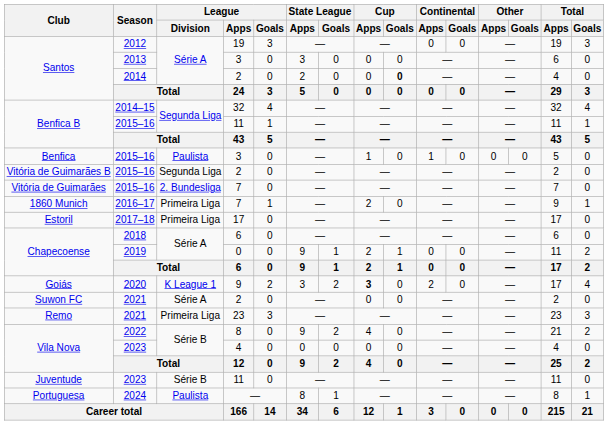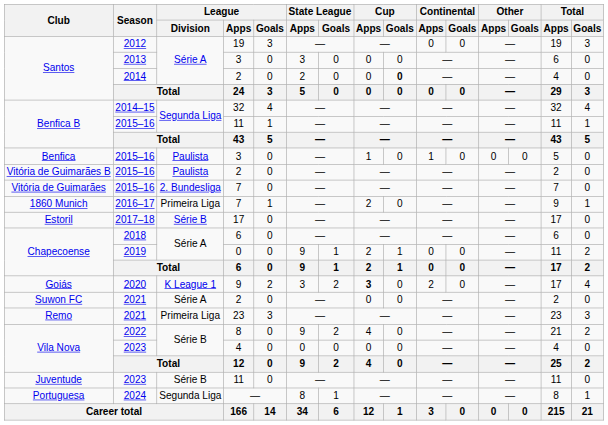 <table class="wikitable" style="text-align: center;">
 <tr>
 <th rowspan=2>Club</th>
 <th rowspan=2>Season</th>
 <th colspan=3>League</th>
 <th colspan=2>State League</th>
 <th colspan=2>Cup</th>
 <th colspan=2>Continental</th>
 <th colspan=2>Other</th>
 <th colspan=2>Total</th>
 </tr>
 <tr>
 <th>Division</th>
 <th>Apps</th>
 <th>Goals</th>
 <th>Apps</th>
 <th>Goals</th>
 <th>Apps</th>
 <th>Goals</th>
 <th>Apps</th>
 <th>Goals</th>
 <th>Apps</th>
 <th>Goals</th>
 <th>Apps</th>
 <th>Goals</th>
 </tr>
 <tr>
 <td rowspan=4><a href='#'>Santos</a></td>
 <td><a href='#'>2012</a></td>
 <td rowspan=3><a href='#'>Série A</a></td>
 <td>19</td>
 <td>3</td>
 <td colspan="2">—</td>
 <td colspan="2">—</td>
 <td>0</td>
 <td>0</td>
 <td colspan="2">—</td>
 <td>19</td>
 <td>3</td>
 </tr>
 <tr>
 <td><a href='#'>2013</a></td>
 <td>3</td>
 <td>0</td>
 <td>3</td>
 <td>0</td>
 <td>0</td>
 <td>0</td>
 <td colspan="2">—</td>
 <td colspan="2">—</td>
 <td>6</td>
 <td>0</td>
 </tr>
 <tr>
 <td><a href='#'>2014</a></td>
 <td>2</td>
 <td>0</td>
 <td>2</td>
 <td>0</td>
 <td>0</td>
 <td><strong>0</strong></td>
 <td colspan="2">—</td>
 <td colspan="2">—</td>
 <td>4</td>
 <td>0</td>
 </tr>
 <tr>
 <th colspan=2>Total</th>
 <th>24</th>
 <th>3</th>
 <th>5</th>
 <th>0</th>
 <th>0</th>
 <th>0</th>
 <th>0</th>
 <th>0</th>
 <th colspan="2">—</th>
 <th>29</th>
 <th>3</th>
 </tr>
 <tr>
 <td rowspan="3"><a href='#'>Benfica B</a></td>
 <td><a href='#'>2014–15</a></td>
 <td rowspan="2"><a href='#'>Segunda Liga</a></td>
 <td>32</td>
 <td>4</td>
 <td colspan="2">—</td>
 <td colspan="2">—</td>
 <td colspan="2">—</td>
 <td colspan="2">—</td>
 <td>32</td>
 <td>4</td>
 </tr>
 <tr>
 <td><a href='#'>2015–16</a></td>
 <td>11</td>
 <td>1</td>
 <td colspan="2">—</td>
 <td colspan="2">—</td>
 <td colspan="2">—</td>
 <td colspan="2">—</td>
 <td>11</td>
 <td>1</td>
 </tr>
 <tr>
 <th colspan=2>Total</th>
 <th>43</th>
 <th>5</th>
 <th colspan="2">—</th>
 <th colspan="2">—</th>
 <th colspan="2">—</th>
 <th colspan="2">—</th>
 <th>43</th>
 <th>5</th>
 </tr>
 <tr>
 <td><a href='#'>Benfica</a></td>
 <td><a href='#'>2015–16</a></td>
 <td><a href='#'>Paulista</a></td>
 <td>3</td>
 <td>0</td>
 <td colspan="2">—</td>
 <td>1</td>
 <td>0</td>
 <td>1</td>
 <td>0</td>
 <td>0</td>
 <td>0</td>
 <td>5</td>
 <td>0</td>
 </tr>
 <tr>
 <td><a href='#'>Vitória de Guimarães B</a></td>
 <td><a href='#'>2015–16</a></td>
-<td>Segunda Liga</td>
+<td><a href='#'>Paulista</a></td>
 <td>2</td>
 <td>0</td>
 <td colspan="2">—</td>
 <td colspan="2">—</td>
 <td colspan="2">—</td>
 <td colspan="2">—</td>
 <td>2</td>
 <td>0</td>
 </tr>
 <tr>
 <td><a href='#'>Vitória de Guimarães</a></td>
 <td><a href='#'>2015–16</a></td>
 <td><a href='#'>2. Bundesliga</a></td>
 <td>7</td>
 <td>0</td>
 <td colspan="2">—</td>
 <td colspan="2">—</td>
 <td colspan="2">—</td>
 <td colspan="2">—</td>
 <td>7</td>
 <td>0</td>
 </tr>
 <tr>
 <td><a href='#'>1860 Munich</a></td>
 <td><a href='#'>2016–17</a></td>
 <td>Primeira Liga</td>
 <td>7</td>
 <td>1</td>
 <td colspan="2">—</td>
 <td>2</td>
 <td>0</td>
 <td colspan="2">—</td>
 <td colspan="2">—</td>
 <td>9</td>
 <td>1</td>
 </tr>
 <tr>
 <td><a href='#'>Estoril</a></td>
 <td><a href='#'>2017–18</a></td>
-<td>Primeira Liga</td>
+<td><a href='#'>Série B</a></td>
 <td>17</td>
 <td>0</td>
 <td colspan="2">—</td>
 <td colspan="2">—</td>
 <td colspan="2">—</td>
 <td colspan="2">—</td>
 <td>17</td>
 <td>0</td>
 </tr>
 <tr>
 <td rowspan="3"><a href='#'>Chapecoense</a></td>
 <td><a href='#'>2018</a></td>
 <td rowspan="2">Série A</td>
 <td>6</td>
 <td>0</td>
 <td colspan="2">—</td>
 <td colspan="2">—</td>
 <td colspan="2">—</td>
 <td colspan="2">—</td>
 <td>6</td>
 <td>0</td>
 </tr>
 <tr>
 <td><a href='#'>2019</a></td>
 <td>0</td>
 <td>0</td>
 <td>9</td>
 <td>1</td>
 <td>2</td>
 <td>1</td>
 <td>0</td>
 <td>0</td>
 <td colspan="2">—</td>
 <td>11</td>
 <td>2</td>
 </tr>
 <tr>
 <th colspan=2>Total</th>
 <th>6</th>
 <th>0</th>
 <th>9</th>
 <th>1</th>
 <th>2</th>
 <th>1</th>
 <th>0</th>
 <th>0</th>
 <th colspan="2">—</th>
 <th>17</th>
 <th>2</th>
 </tr>
 <tr>
 <td><a href='#'>Goiás</a></td>
 <td><a href='#'>2020</a></td>
 <td><a href='#'>K League 1</a></td>
 <td>9</td>
 <td>2</td>
 <td>3</td>
 <td>2</td>
 <td><strong>3</strong></td>
 <td>0</td>
 <td>2</td>
 <td>0</td>
 <td colspan="2">—</td>
 <td>17</td>
 <td>4</td>
 </tr>
 <tr>
 <td><a href='#'>Suwon FC</a></td>
 <td><a href='#'>2021</a></td>
 <td>Série A</td>
 <td>2</td>
 <td>0</td>
 <td colspan="2">—</td>
 <td>0</td>
 <td>0</td>
 <td colspan="2">—</td>
 <td colspan="2">—</td>
 <td>2</td>
 <td>0</td>
 </tr>
 <tr>
 <td><a href='#'>Remo</a></td>
 <td><a href='#'>2021</a></td>
 <td>Primeira Liga</td>
 <td>23</td>
 <td>3</td>
 <td colspan="2">—</td>
 <td colspan="2">—</td>
 <td colspan="2">—</td>
 <td colspan="2">—</td>
 <td>23</td>
 <td>3</td>
 </tr>
 <tr>
 <td rowspan="3"><a href='#'>Vila Nova</a></td>
 <td><a href='#'>2022</a></td>
 <td rowspan="2">Série B</td>
 <td>8</td>
 <td>0</td>
 <td>9</td>
 <td>2</td>
 <td>4</td>
 <td>0</td>
 <td colspan="2">—</td>
 <td colspan="2">—</td>
 <td>21</td>
 <td>2</td>
 </tr>
 <tr>
 <td><a href='#'>2023</a></td>
 <td>4</td>
 <td>0</td>
 <td>0</td>
 <td>0</td>
 <td>0</td>
 <td>0</td>
 <td colspan="2">—</td>
 <td colspan="2">—</td>
 <td>4</td>
 <td>0</td>
 </tr>
 <tr>
 <th colspan=2>Total</th>
 <th>12</th>
 <th>0</th>
 <th>9</th>
 <th>2</th>
 <th>4</th>
 <th>0</th>
 <th colspan="2">—</th>
 <th colspan="2">—</th>
 <th>25</th>
 <th>2</th>
 </tr>
 <tr>
 <td><a href='#'>Juventude</a></td>
 <td><a href='#'>2023</a></td>
 <td>Série B</td>
 <td>11</td>
 <td>0</td>
 <td colspan="2">—</td>
 <td colspan="2">—</td>
 <td colspan="2">—</td>
 <td colspan="2">—</td>
 <td>11</td>
 <td>0</td>
 </tr>
 <tr>
 <td><a href='#'>Portuguesa</a></td>
 <td><a href='#'>2024</a></td>
-<td><a href='#'>Paulista</a></td>
+<td>Segunda Liga</td>
 <td colspan="2">—</td>
 <td>8</td>
 <td>1</td>
 <td colspan="2">—</td>
 <td colspan="2">—</td>
 <td colspan="2">—</td>
 <td>8</td>
 <td>1</td>
 </tr>
 <tr>
 <th colspan="3"><strong>Career total</strong></th>
 <th>166</th>
 <th>14</th>
 <th>34</th>
 <th>6</th>
 <th>12</th>
 <th>1</th>
 <th>3</th>
 <th>0</th>
 <th>0</th>
 <th>0</th>
 <th>215</th>
 <th>21</th>
 </tr>
 </table>
